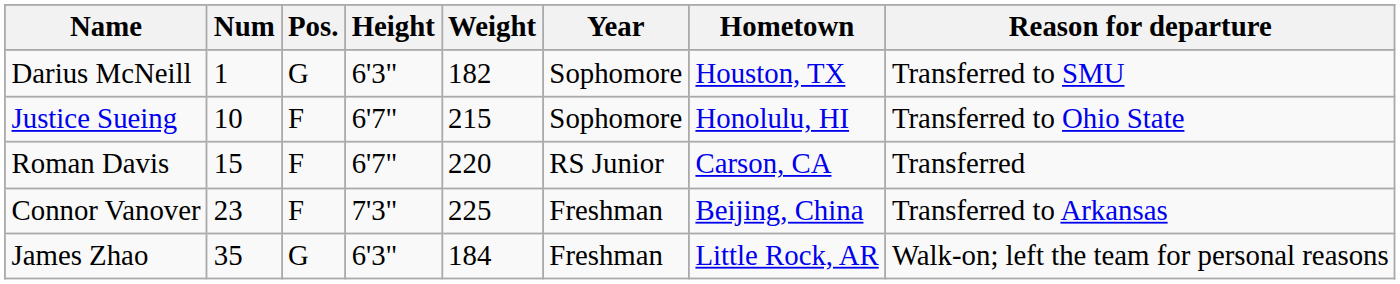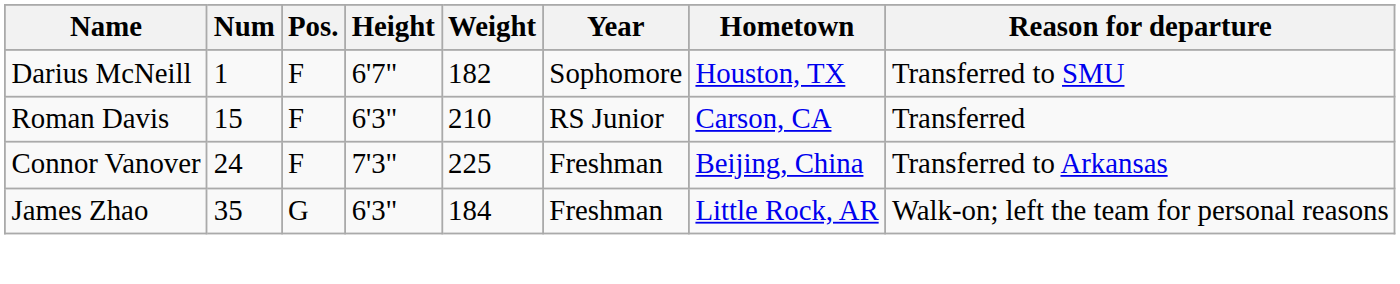 <table class="wikitable sortable" style="font-size:100%;" border="1">
 <tr>
 <th>Name</th>
 <th>Num</th>
 <th>Pos.</th>
 <th>Height</th>
 <th>Weight</th>
 <th>Year</th>
 <th>Hometown</th>
 <th class="unsortable">Reason for departure</th>
 </tr>
 <tr>
 <td>Darius McNeill</td>
 <td>1</td>
-<td>G</td>
-<td>6'3"</td>
+<td>F</td>
+<td>6'7"</td>
 <td>182</td>
 <td>Sophomore</td>
 <td><a href='#'>Houston, TX</a></td>
 <td>Transferred to <a href='#'>SMU</a></td>
 </tr>
 <tr>
-<td><a href='#'>Justice Sueing</a></td>
-<td>10</td>
-<td>F</td>
-<td>6'7"</td>
-<td>215</td>
-<td>Sophomore</td>
-<td><a href='#'>Honolulu, HI</a></td>
-<td>Transferred to <a href='#'>Ohio State</a></td>
-</tr>
-<tr>
 <td>Roman Davis</td>
 <td>15</td>
 <td>F</td>
-<td>6'7"</td>
-<td>220</td>
+<td>6'3"</td>
+<td>210</td>
 <td>RS Junior</td>
 <td><a href='#'>Carson, CA</a></td>
 <td>Transferred</td>
 </tr>
 <tr>
 <td>Connor Vanover</td>
-<td>23</td>
+<td>24</td>
 <td>F</td>
 <td>7'3"</td>
 <td>225</td>
 <td>Freshman</td>
 <td><a href='#'>Beijing, China</a></td>
 <td>Transferred to <a href='#'>Arkansas</a></td>
 </tr>
 <tr>
 <td>James Zhao</td>
 <td>35</td>
 <td>G</td>
 <td>6'3"</td>
 <td>184</td>
 <td>Freshman</td>
 <td><a href='#'>Little Rock, AR</a></td>
 <td>Walk-on; left the team for personal reasons</td>
 </tr>
 </table>
